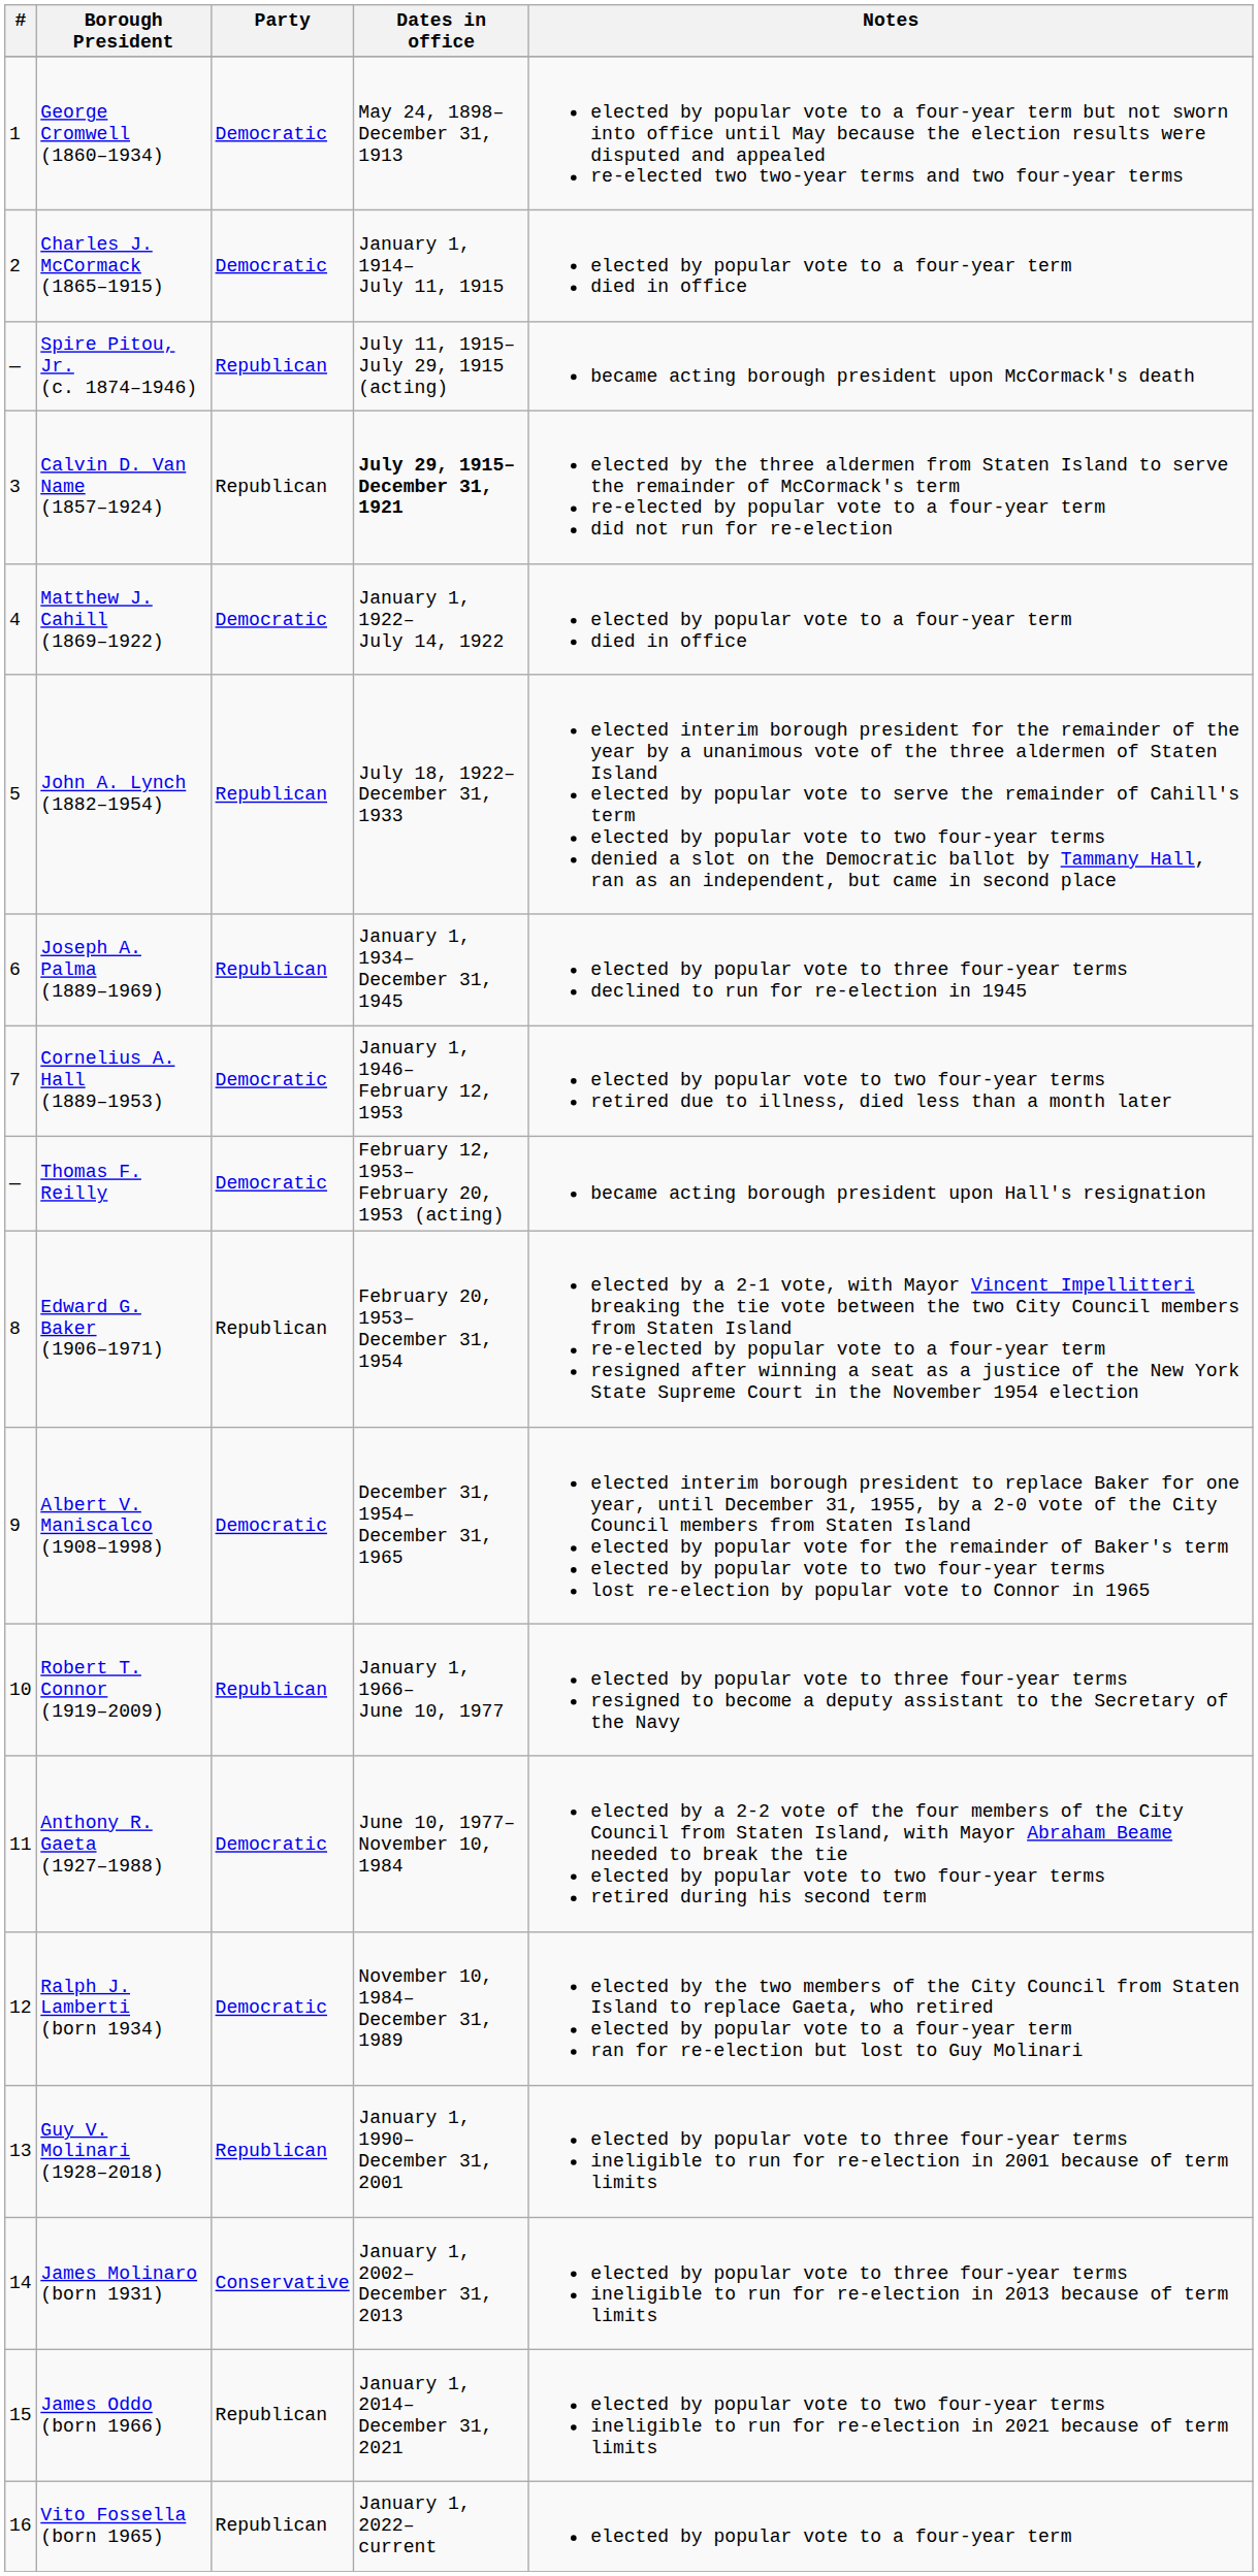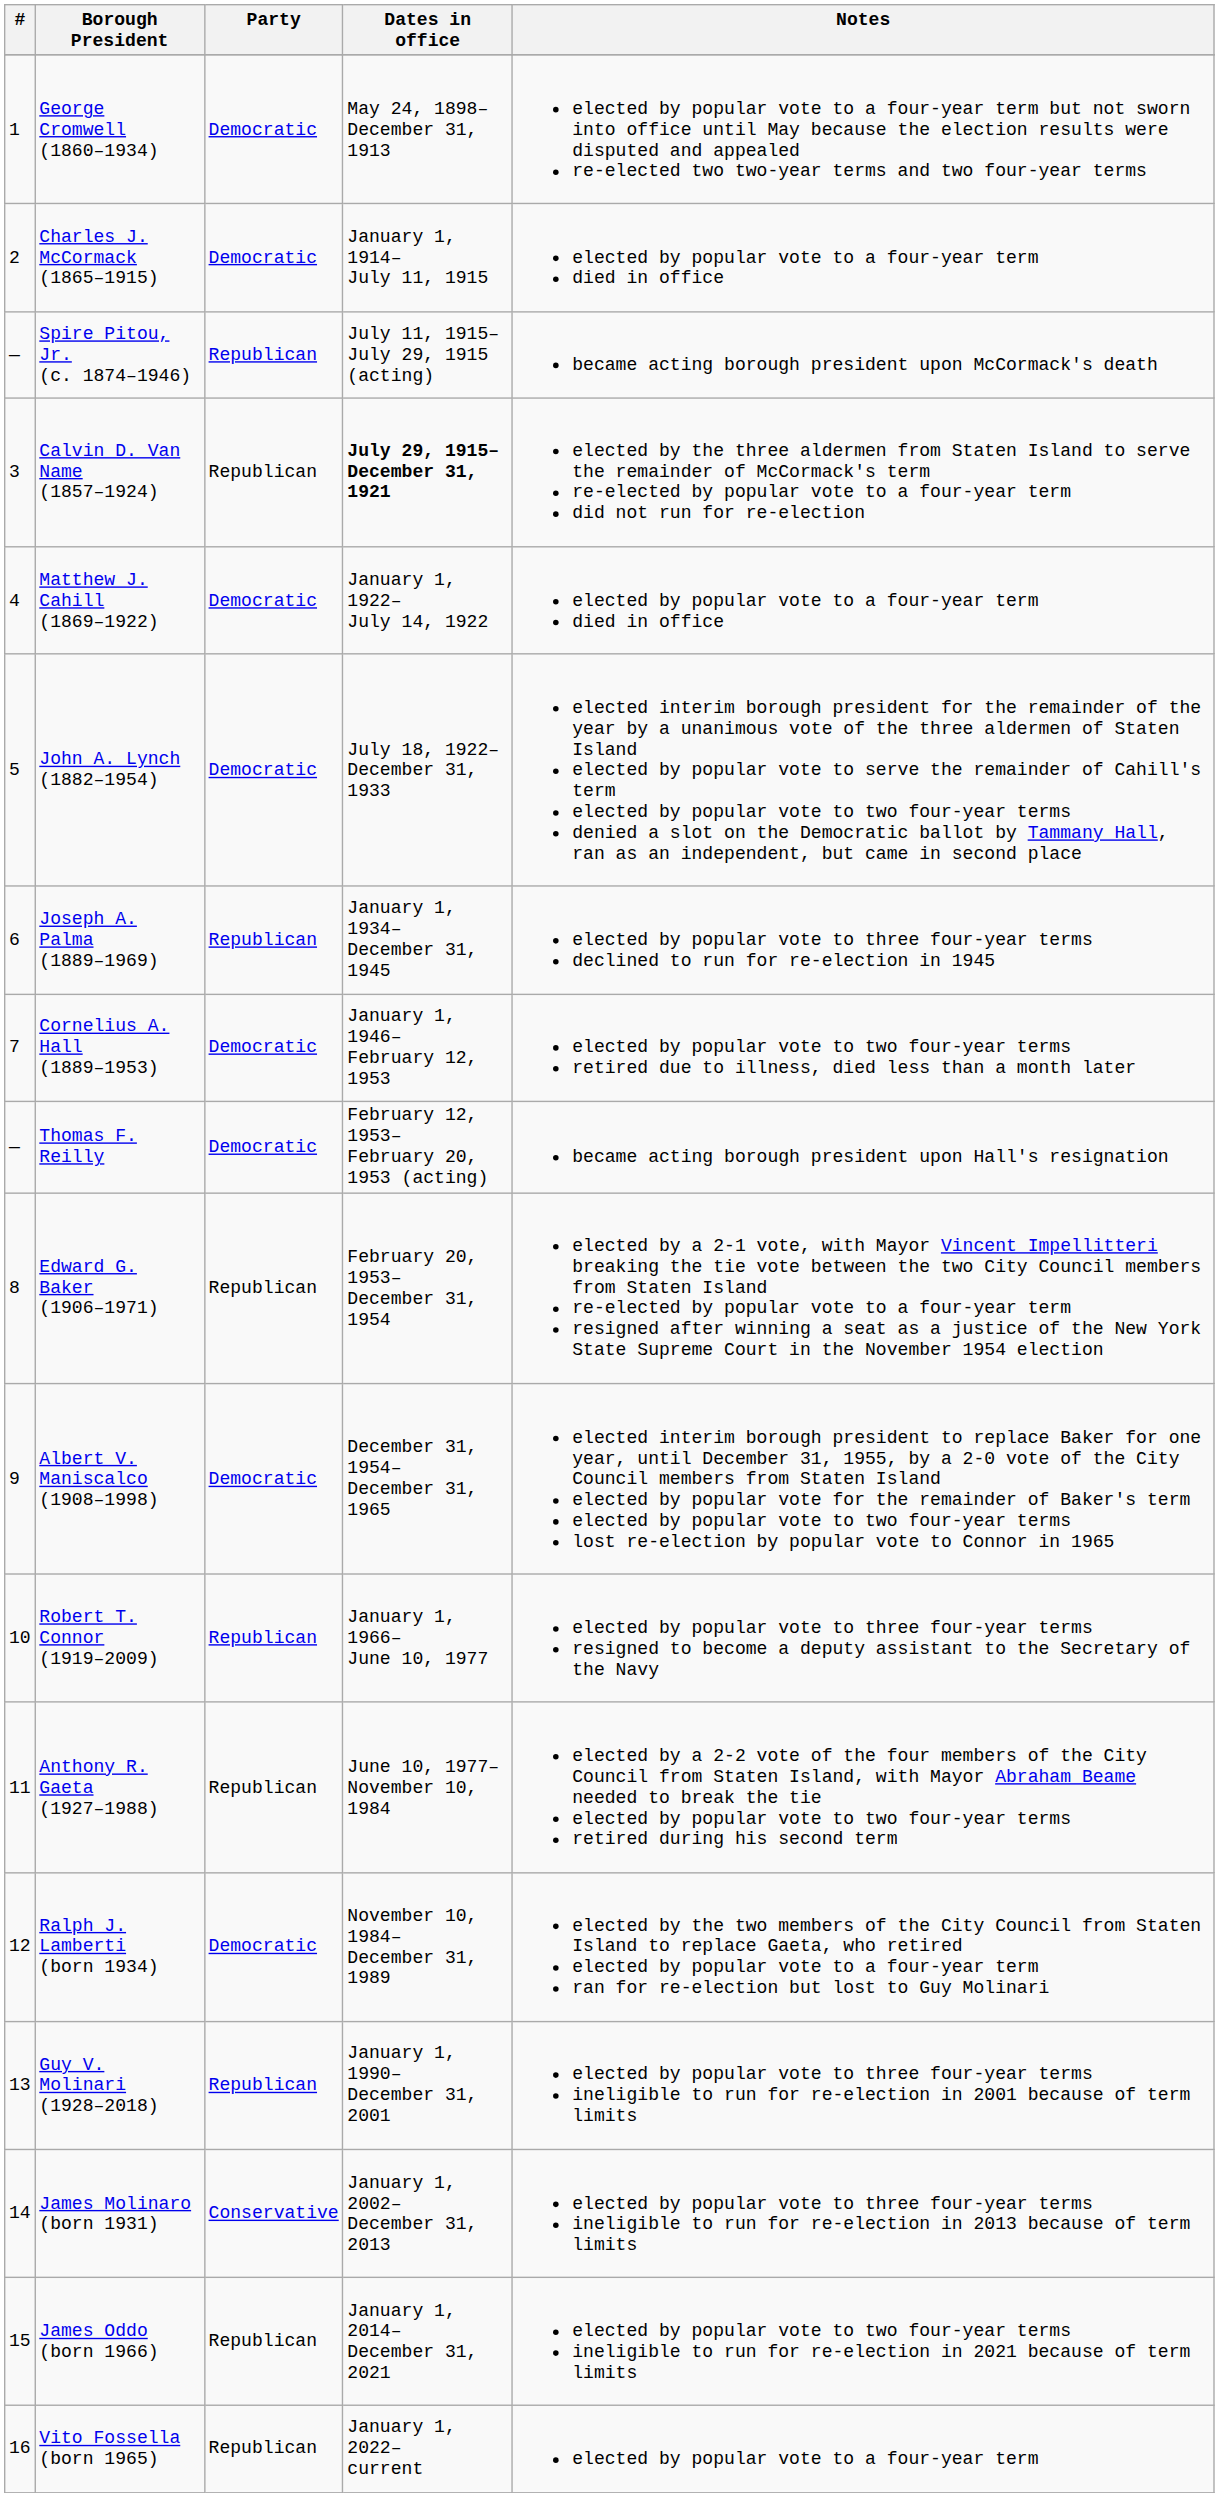 <table class="wikitable sortable mw-collapsible mw-open" >
 <tr align=center valign=top>
 <th>#</th>
 <th width = "14%">Borough President</th>
 <th>Party</th>
 <th width = "14%">Dates in office</th>
 <th>Notes</th>
 </tr>
 <tr>
 </tr>
 <tr>
 <td>1</td>
 <td><a href='#'>George Cromwell</a><br>(1860–1934)</td>
 <td><a href='#'>Democratic</a></td>
 <td>May 24, 1898–<br>December 31, 1913</td>
 <td><br><ul><li>elected by popular vote to a four-year term but not sworn into office until May because the election results were disputed and appealed</li><li>re-elected two two-year terms and two four-year terms</li></ul></td>
 </tr>
 <tr>
 <td>2</td>
 <td><a href='#'>Charles J. McCormack</a><br>(1865–1915)</td>
 <td><a href='#'>Democratic</a></td>
 <td>January 1, 1914–<br>July 11, 1915</td>
 <td><br><ul><li>elected by popular vote to a four-year term</li><li>died in office</li></ul></td>
 </tr>
 <tr>
 <td>—</td>
 <td><a href='#'>Spire Pitou, Jr.</a><br>(c. 1874–1946)</td>
 <td><a href='#'>Republican</a></td>
 <td>July 11, 1915–<br>July 29, 1915 (acting)</td>
 <td><br><ul><li>became acting borough president upon McCormack's death</li></ul></td>
 </tr>
 <tr>
 <td>3</td>
 <td><a href='#'>Calvin D. Van Name</a><br>(1857–1924)</td>
 <td>Republican</td>
 <td><strong>July 29, 1915–<br>December 31, 1921</strong></td>
 <td><br><ul><li>elected by the three aldermen from Staten Island to serve the remainder of McCormack's term</li><li>re-elected by popular vote to a four-year term</li><li>did not run for re-election</li></ul></td>
 </tr>
 <tr>
 <td>4</td>
 <td><a href='#'>Matthew J. Cahill</a><br>(1869–1922)</td>
 <td><a href='#'>Democratic</a></td>
 <td>January 1, 1922–<br>July 14, 1922</td>
 <td><br><ul><li>elected by popular vote to a four-year term</li><li>died in office</li></ul></td>
 </tr>
 <tr>
 <td>5</td>
 <td><a href='#'>John A. Lynch</a><br>(1882–1954)</td>
-<td><a href='#'>Republican</a></td>
+<td><a href='#'>Democratic</a></td>
 <td>July 18, 1922–<br>December 31, 1933</td>
 <td><br><ul><li>elected interim borough president for the remainder of the year by a unanimous vote of the three aldermen of Staten Island</li><li>elected by popular vote to serve the remainder of Cahill's term</li><li>elected by popular vote to two four-year terms</li><li>denied a slot on the Democratic ballot by <a href='#'>Tammany Hall</a>, ran as an independent, but came in second place</li></ul></td>
 </tr>
 <tr>
 <td>6</td>
 <td><a href='#'>Joseph A. Palma</a><br>(1889–1969)</td>
 <td><a href='#'>Republican</a></td>
 <td>January 1, 1934–<br>December 31, 1945</td>
 <td><br><ul><li>elected by popular vote to three four-year terms</li><li>declined to run for re-election in 1945</li></ul></td>
 </tr>
 <tr>
 <td>7</td>
 <td><a href='#'>Cornelius A. Hall</a><br>(1889–1953)</td>
 <td><a href='#'>Democratic</a></td>
 <td>January 1, 1946–<br>February 12, 1953</td>
 <td><br><ul><li>elected by popular vote to two four-year terms</li><li>retired due to illness, died less than a month later</li></ul></td>
 </tr>
 <tr>
 <td>—</td>
 <td><a href='#'>Thomas F. Reilly</a></td>
 <td><a href='#'>Democratic</a></td>
 <td>February 12, 1953–<br>February 20, 1953 (acting)</td>
 <td><br><ul><li>became acting borough president upon Hall's resignation</li></ul></td>
 </tr>
 <tr>
 <td>8</td>
 <td><a href='#'>Edward G. Baker</a><br>(1906–1971)</td>
 <td>Republican</td>
 <td>February 20, 1953–<br>December 31, 1954</td>
 <td><br><ul><li>elected by a 2-1 vote, with Mayor <a href='#'>Vincent Impellitteri</a> breaking the tie vote between the two City Council members from Staten Island</li><li>re-elected by popular vote to a four-year term</li><li>resigned after winning a seat as a justice of the New York State Supreme Court in the November 1954 election</li></ul></td>
 </tr>
 <tr>
 <td>9</td>
 <td><a href='#'>Albert V. Maniscalco</a><br>(1908–1998)</td>
 <td><a href='#'>Democratic</a></td>
 <td>December 31, 1954–<br>December 31, 1965</td>
 <td><br><ul><li>elected interim borough president to replace Baker for one year, until December 31, 1955, by a 2-0 vote of the City Council members from Staten Island</li><li>elected by popular vote for the remainder of Baker's term</li><li>elected by popular vote to two four-year terms</li><li>lost re-election by popular vote to Connor in 1965</li></ul></td>
 </tr>
 <tr>
 <td>10</td>
 <td><a href='#'>Robert T. Connor</a><br>(1919–2009)</td>
 <td><a href='#'>Republican</a></td>
 <td>January 1, 1966–<br>June 10, 1977</td>
 <td><br><ul><li>elected by popular vote to three four-year terms</li><li>resigned to become a deputy assistant to the Secretary of the Navy</li></ul></td>
 </tr>
 <tr>
 <td>11</td>
 <td><a href='#'>Anthony R. Gaeta</a><br>(1927–1988)</td>
-<td><a href='#'>Democratic</a></td>
+<td>Republican</td>
 <td>June 10, 1977–<br>November 10, 1984</td>
 <td><br><ul><li>elected by a 2-2 vote of the four members of the City Council from Staten Island, with Mayor <a href='#'>Abraham Beame</a> needed to break the tie</li><li>elected by popular vote to two four-year terms</li><li>retired during his second term</li></ul></td>
 </tr>
 <tr>
 <td>12</td>
 <td><a href='#'>Ralph J. Lamberti</a><br>(born 1934)</td>
 <td><a href='#'>Democratic</a></td>
 <td>November 10, 1984–<br>December 31, 1989</td>
 <td><br><ul><li>elected by the two members of the City Council from Staten Island to replace Gaeta, who retired</li><li>elected by popular vote to a four-year term</li><li>ran for re-election but lost to Guy Molinari</li></ul></td>
 </tr>
 <tr>
 <td>13</td>
 <td><a href='#'>Guy V. Molinari</a><br>(1928–2018)</td>
 <td><a href='#'>Republican</a></td>
 <td>January 1, 1990–<br>December 31, 2001</td>
 <td><br><ul><li>elected by popular vote to three four-year terms</li><li>ineligible to run for re-election in 2001 because of term limits</li></ul></td>
 </tr>
 <tr>
 <td>14</td>
 <td><a href='#'>James Molinaro</a><br>(born 1931)</td>
 <td><a href='#'>Conservative</a></td>
 <td>January 1, 2002–<br>December 31, 2013</td>
 <td><br><ul><li>elected by popular vote to three four-year terms</li><li>ineligible to run for re-election in 2013 because of term limits</li></ul></td>
 </tr>
 <tr>
 <td>15</td>
 <td><a href='#'>James Oddo</a><br>(born 1966)</td>
 <td>Republican</td>
 <td>January 1, 2014–<br>December 31, 2021</td>
 <td><br><ul><li>elected by popular vote to two four-year terms</li><li>ineligible to run for re-election in 2021 because of term limits</li></ul></td>
 </tr>
 <tr>
 <td>16</td>
 <td><a href='#'>Vito Fossella</a><br>(born 1965)</td>
 <td>Republican</td>
 <td>January 1, 2022–<br>current</td>
 <td><br><ul><li>elected by popular vote to a four-year term</li></ul></td>
 </tr>
 </table>
